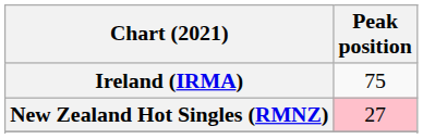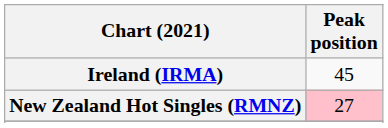 <table class="wikitable sortable plainrowheaders" style="text-align:center">
 <tr>
 <th scope="col">Chart (2021)</th>
 <th scope="col">Peak<br>position</th>
 </tr>
 <tr>
 <th scope="row">Ireland (<a href='#'>IRMA</a>)</th>
-<td>75</td>
+<td>45</td>
 </tr>
 <tr>
 <th scope="row">New Zealand Hot Singles (<a href='#'>RMNZ</a>)</th>
 <td style="background: pink;">27</td>
 </tr>
 <tr>
 </tr>
 <tr>
 </tr>
 </table>
